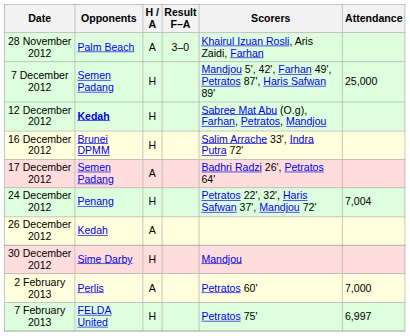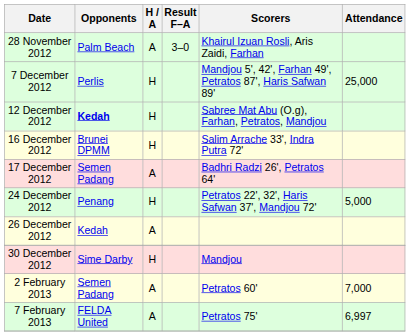 <table class="wikitable" style="text-align:center">
 <tr>
 <th>Date</th>
 <th>Opponents</th>
 <th>H / A</th>
 <th>Result<br>F–A</th>
 <th>Scorers</th>
 <th>Attendance</th>
 </tr>
 <tr bgcolor="#ddffdd">
 <td>28 November 2012</td>
 <td align="left"> <a href='#'>Palm Beach</a></td>
 <td>A</td>
 <td>3–0</td>
 <td align="left"><a href='#'>Khairul Izuan Rosli</a>, Aris Zaidi, <a href='#'>Farhan</a></td>
 <td></td>
 </tr>
 <tr bgcolor="#ddffdd">
 <td>7 December 2012</td>
-<td align="left"> <a href='#'>Semen Padang</a></td>
+<td align="left">  <a href='#'>Perlis</a></td>
 <td>H</td>
 <td></td>
 <td align="left"><a href='#'>Mandjou</a> 5', 42', <a href='#'>Farhan</a> 49', <a href='#'>Petratos</a> 87', <a href='#'>Haris Safwan</a> 89'</td>
 <td align="left">25,000</td>
 </tr>
 <tr bgcolor="#ddffdd">
 <td>12 December 2012</td>
 <td align="left"><strong>  <a href='#'>Kedah</a></strong></td>
 <td>H</td>
 <td></td>
 <td align="left"><a href='#'>Sabree Mat Abu</a> (O.g), <a href='#'>Farhan</a>, <a href='#'>Petratos</a>, <a href='#'>Mandjou</a></td>
 <td></td>
 </tr>
 <tr bgcolor="#ffffdd">
 <td>16 December 2012</td>
 <td align="left"> <a href='#'>Brunei DPMM</a></td>
 <td>H</td>
 <td></td>
 <td align="left"><a href='#'>Salim Arrache</a> 33', <a href='#'>Indra Putra</a> 72'</td>
 <td></td>
 </tr>
 <tr bgcolor="#ffdddd">
 <td>17 December 2012</td>
 <td align="left"> <a href='#'>Semen Padang</a></td>
 <td>A</td>
 <td></td>
 <td align="left"><a href='#'>Badhri Radzi</a> 26', <a href='#'>Petratos</a> 64'</td>
 <td></td>
 </tr>
 <tr bgcolor="#ddffdd">
 <td>24 December 2012</td>
 <td align="left">  <a href='#'>Penang</a></td>
 <td>H</td>
 <td></td>
 <td align="left"><a href='#'>Petratos</a> 22', 32', <a href='#'>Haris Safwan</a> 37', <a href='#'>Mandjou</a> 72'</td>
-<td align="left">7,004</td>
+<td align="left">5,000</td>
 </tr>
 <tr bgcolor="#ffffdd">
 <td>26 December 2012</td>
 <td align="left">  <a href='#'>Kedah</a></td>
 <td>A</td>
 <td></td>
 <td></td>
 <td></td>
 </tr>
 <tr>
 </tr>
 <tr bgcolor="#ffdddd">
 <td>30 December 2012</td>
 <td align="left"> <a href='#'>Sime Darby</a></td>
 <td>H</td>
 <td></td>
 <td align="left"><a href='#'>Mandjou</a></td>
 <td></td>
 </tr>
 <tr bgcolor="#ffffdd">
 <td>2 February 2013</td>
-<td align="left">  <a href='#'>Perlis</a></td>
+<td align="left"> <a href='#'>Semen Padang</a></td>
 <td>A</td>
 <td></td>
 <td align="left"><a href='#'>Petratos</a> 60'</td>
 <td align="left">7,000</td>
 </tr>
 <tr bgcolor="#ddffdd">
 <td>7 February 2013</td>
 <td align="left"> <a href='#'>FELDA United</a></td>
-<td>H</td>
+<td>A</td>
 <td></td>
 <td align="left"><a href='#'>Petratos</a> 75'</td>
 <td align="left">6,997</td>
 </tr>
 <tr>
 </tr>
 </table>
